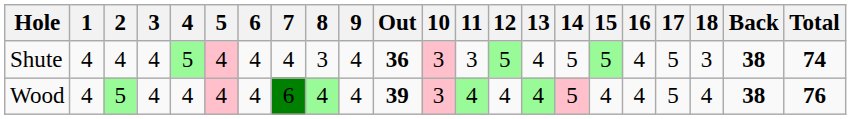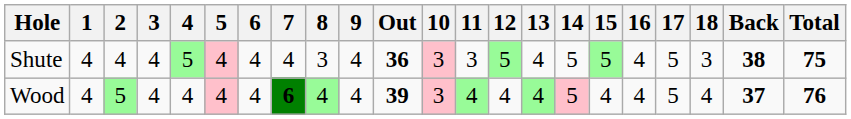 <table class="wikitable" style="text-align:center">
 <tr>
 <th>Hole</th>
 <th> 1 </th>
 <th> 2 </th>
 <th> 3 </th>
 <th> 4 </th>
 <th> 5 </th>
 <th> 6 </th>
 <th> 7 </th>
 <th> 8 </th>
 <th> 9 </th>
 <th>Out</th>
 <th>10</th>
 <th>11</th>
 <th>12</th>
 <th>13</th>
 <th>14</th>
 <th>15</th>
 <th>16</th>
 <th>17</th>
 <th>18</th>
 <th>Back</th>
 <th>Total</th>
 </tr>
 <tr>
 <td align=left> Shute</td>
 <td>4</td>
 <td>4</td>
 <td>4</td>
 <td style="background: PaleGreen;">5</td>
 <td style="background: Pink;">4</td>
 <td>4</td>
 <td>4</td>
 <td>3</td>
 <td>4</td>
 <td><strong>36</strong></td>
 <td style="background: Pink;">3</td>
 <td>3</td>
 <td style="background: PaleGreen;">5</td>
 <td>4</td>
 <td>5</td>
 <td style="background: PaleGreen;">5</td>
 <td>4</td>
 <td>5</td>
 <td>3</td>
 <td><strong>38</strong></td>
-<td><strong>74</strong></td>
+<td><strong>75</strong></td>
 </tr>
 <tr>
 <td align=left> Wood</td>
 <td>4</td>
 <td style="background: PaleGreen;">5</td>
 <td>4</td>
 <td>4</td>
 <td style="background: Pink;">4</td>
 <td>4</td>
-<td style="background: Green;">6</td>
+<td style="background: Green;"><strong>6</strong></td>
 <td style="background: PaleGreen;">4</td>
 <td>4</td>
 <td><strong>39</strong></td>
 <td style="background: Pink;">3</td>
 <td style="background: PaleGreen;">4</td>
 <td>4</td>
 <td style="background: PaleGreen;">4</td>
 <td style="background: Pink;">5</td>
 <td>4</td>
 <td>4</td>
 <td>5</td>
 <td>4</td>
-<td><strong>38</strong></td>
+<td><strong>37</strong></td>
 <td><strong>76</strong></td>
 </tr>
 </table>
